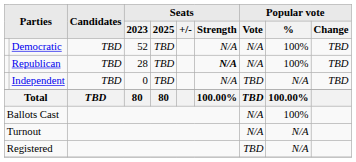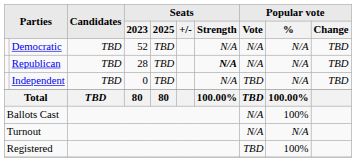 <table class=wikitable>
 <tr>
 <th style="background-color:#E9E9E9" align=center rowspan= 2 colspan=2>Parties</th>
 <th style="background-color:#E9E9E9" align=center rowspan= 2>Candidates</th>
 <th style="background-color:#E9E9E9" align=center colspan=4>Seats</th>
 <th style="background-color:#E9E9E9" align=center colspan=3>Popular vote</th>
 </tr>
 <tr>
 <th align=center>2023</th>
 <th align=center>2025</th>
 <th align=center>+/-</th>
 <th align=center>Strength</th>
 <th align=center>Vote</th>
 <th align=center>%</th>
 <th align=center>Change</th>
 </tr>
 <tr>
 <td></td>
 <td align=left><a href='#'>Democratic</a></td>
 <td align=right><em>TBD</em></td>
 <td align=right>52</td>
 <td align=right><em>TBD</em></td>
 <td align=right></td>
 <td align=right><em>N/A</em></td>
 <td align=right><em>N/A</em></td>
-<td align=right>100%</td>
+<td align=right><em>N/A</em></td>
 <td align=right><em>TBD</em></td>
 </tr>
 <tr>
 <td></td>
 <td align=left><a href='#'>Republican</a></td>
 <td align=right><em>TBD</em></td>
 <td align=right>28</td>
 <td align=right><em>TBD</em></td>
 <td align=right></td>
 <td align=right><strong><em>N/A</em></strong></td>
 <td align=right><em>N/A</em></td>
-<td align=right>100%</td>
+<td align=right><em>N/A</em></td>
 <td align=right><em>TBD</em></td>
 </tr>
 <tr>
 <td></td>
 <td><a href='#'>Independent</a></td>
 <td align=right><em>TBD</em></td>
 <td align=right>0</td>
 <td align=right><em>TBD</em></td>
 <td align=right></td>
 <td align=right><em>N/A</em></td>
 <td align=right><em>TBD</em></td>
 <td align=right><em>N/A</em></td>
 <td align=right><em>TBD</em></td>
 </tr>
 <tr>
 </tr>
 <tr>
 <th align=center colspan="2">Total</th>
 <th align=center><em>TBD</em></th>
 <th align=center>80</th>
 <th align=center>80</th>
 <th align=center></th>
 <th align=center>100.00%</th>
 <th align=center><em>TBD</em></th>
 <th align=center>100.00%</th>
 <th align=center></th>
 </tr>
 <tr>
 <td align=left colspan="2">Ballots Cast</td>
 <td colspan=5></td>
 <td align=right><em>N/A</em></td>
 <td align=right>100%</td>
 <td align=right></td>
 </tr>
 <tr>
 <td align=left colspan="2">Turnout</td>
 <td colspan=5></td>
 <td align=right><em>N/A</em></td>
 <td align=right><em>N/A</em></td>
 <td align=right></td>
 </tr>
 <tr>
 <td align=left colspan="2">Registered</td>
 <td colspan=5></td>
 <td align=right><em>TBD</em></td>
-<td align=right><em>N/A</em></td>
+<td align=right>100%</td>
 <td align=right></td>
 </tr>
 <tr>
 </tr>
 </table>
